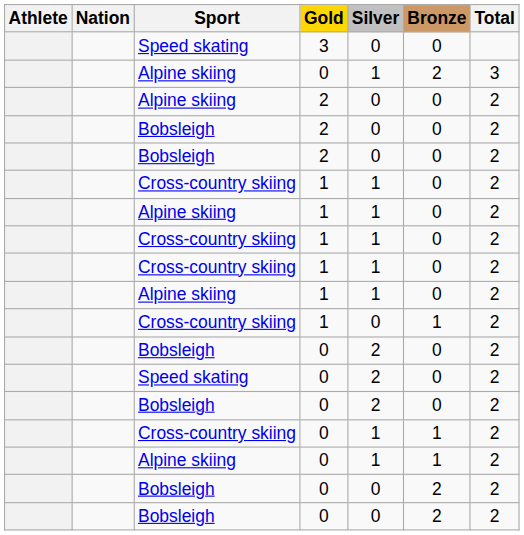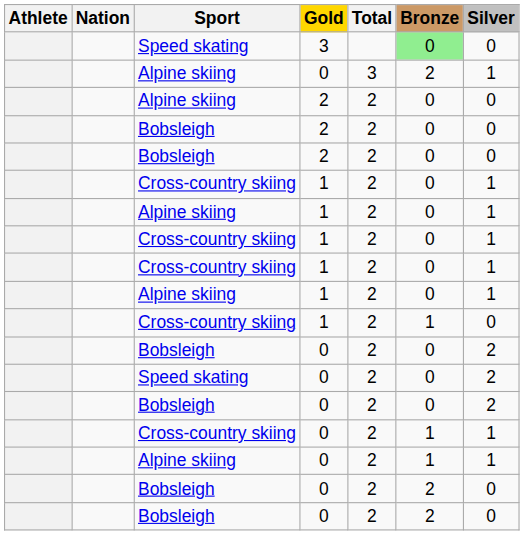 <table class="wikitable sortable plainrowheaders" style="text-align:center">
 <tr>
 <th scope="col">Athlete</th>
 <th scope="col">Nation</th>
 <th scope="col">Sport</th>
 <th scope="col" style="background-color: gold"><strong>Gold</strong></th>
+<th scope="col">Total</th>
+<th scope="col" style="background-color: #cc9966"><strong>Bronze</strong></th>
 <th scope="col" style="background-color: silver"><strong>Silver</strong></th>
-<th scope="col" style="background-color: #cc9966"><strong>Bronze</strong></th>
-<th scope="col">Total</th>
 </tr>
 <tr>
 <th scope="row"></th>
 <td align=left></td>
 <td align=left><a href='#'>Speed skating</a></td>
 <td>3</td>
+<td></td>
+<td style="background: lightgreen;">0</td>
 <td>0</td>
-<td>0</td>
-<td></td>
 </tr>
 <tr>
 <th scope="row"></th>
 <td align=left></td>
 <td align=left><a href='#'>Alpine skiing</a></td>
 <td>0</td>
+<td>3</td>
+<td>2</td>
 <td>1</td>
-<td>2</td>
-<td>3</td>
 </tr>
 <tr>
 <th scope="row"></th>
 <td align=left></td>
 <td align=left><a href='#'>Alpine skiing</a></td>
 <td>2</td>
+<td>2</td>
 <td>0</td>
 <td>0</td>
-<td>2</td>
 </tr>
 <tr>
 <th scope="row"></th>
 <td align=left></td>
 <td align=left><a href='#'>Bobsleigh</a></td>
 <td>2</td>
+<td>2</td>
 <td>0</td>
 <td>0</td>
-<td>2</td>
 </tr>
 <tr>
 <th scope="row"></th>
 <td align=left></td>
 <td align=left><a href='#'>Bobsleigh</a></td>
 <td>2</td>
+<td>2</td>
 <td>0</td>
 <td>0</td>
-<td>2</td>
 </tr>
 <tr>
 <th scope="row"></th>
 <td align=left></td>
 <td align=left><a href='#'>Cross-country skiing</a></td>
 <td>1</td>
+<td>2</td>
+<td>0</td>
 <td>1</td>
-<td>0</td>
-<td>2</td>
 </tr>
 <tr>
 <th scope="row"></th>
 <td align=left></td>
 <td align=left><a href='#'>Alpine skiing</a></td>
 <td>1</td>
+<td>2</td>
+<td>0</td>
 <td>1</td>
-<td>0</td>
-<td>2</td>
 </tr>
 <tr>
 <th scope="row"></th>
 <td align=left></td>
 <td align=left><a href='#'>Cross-country skiing</a></td>
 <td>1</td>
+<td>2</td>
+<td>0</td>
 <td>1</td>
-<td>0</td>
-<td>2</td>
 </tr>
 <tr>
 <th scope="row"></th>
 <td align=left></td>
 <td align=left><a href='#'>Cross-country skiing</a></td>
 <td>1</td>
+<td>2</td>
+<td>0</td>
 <td>1</td>
-<td>0</td>
-<td>2</td>
 </tr>
 <tr>
 <th scope="row"></th>
 <td align=left></td>
 <td align=left><a href='#'>Alpine skiing</a></td>
 <td>1</td>
+<td>2</td>
+<td>0</td>
 <td>1</td>
-<td>0</td>
-<td>2</td>
 </tr>
 <tr>
 <th scope="row"></th>
 <td align=left></td>
 <td align=left><a href='#'>Cross-country skiing</a></td>
 <td>1</td>
+<td>2</td>
+<td>1</td>
 <td>0</td>
-<td>1</td>
-<td>2</td>
 </tr>
 <tr>
 <th scope="row"></th>
 <td align=left></td>
 <td align=left><a href='#'>Bobsleigh</a></td>
 <td>0</td>
 <td>2</td>
 <td>0</td>
 <td>2</td>
 </tr>
 <tr>
 <th scope="row"></th>
 <td align=left></td>
 <td align=left><a href='#'>Speed skating</a></td>
 <td>0</td>
 <td>2</td>
 <td>0</td>
 <td>2</td>
 </tr>
 <tr>
 <th scope="row"></th>
 <td align=left></td>
 <td align=left><a href='#'>Bobsleigh</a></td>
 <td>0</td>
 <td>2</td>
 <td>0</td>
 <td>2</td>
 </tr>
 <tr>
 <th scope="row"></th>
 <td align=left></td>
 <td align=left><a href='#'>Cross-country skiing</a></td>
 <td>0</td>
+<td>2</td>
 <td>1</td>
 <td>1</td>
-<td>2</td>
 </tr>
 <tr>
 <th scope="row"></th>
 <td align=left></td>
 <td align=left><a href='#'>Alpine skiing</a></td>
 <td>0</td>
+<td>2</td>
 <td>1</td>
 <td>1</td>
-<td>2</td>
 </tr>
 <tr>
 <th scope="row"></th>
 <td align=left></td>
 <td align=left><a href='#'>Bobsleigh</a></td>
 <td>0</td>
-<td>0</td>
 <td>2</td>
 <td>2</td>
+<td>0</td>
 </tr>
 <tr>
 <th scope="row"></th>
 <td align=left></td>
 <td align=left><a href='#'>Bobsleigh</a></td>
 <td>0</td>
-<td>0</td>
 <td>2</td>
 <td>2</td>
+<td>0</td>
 </tr>
 </table>
